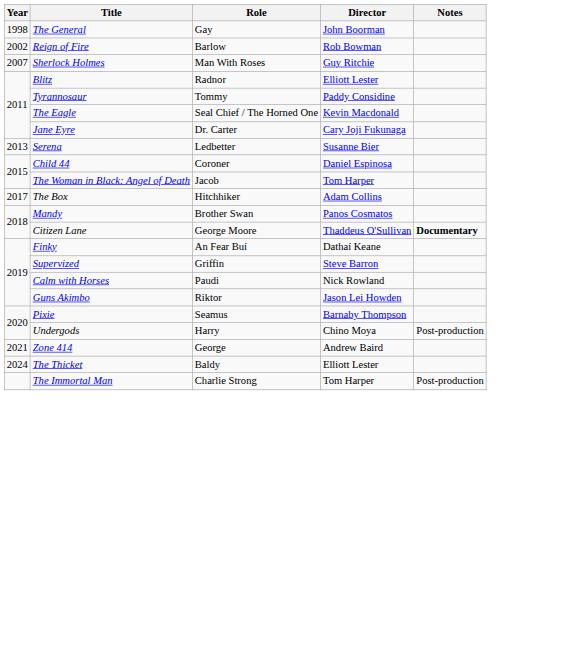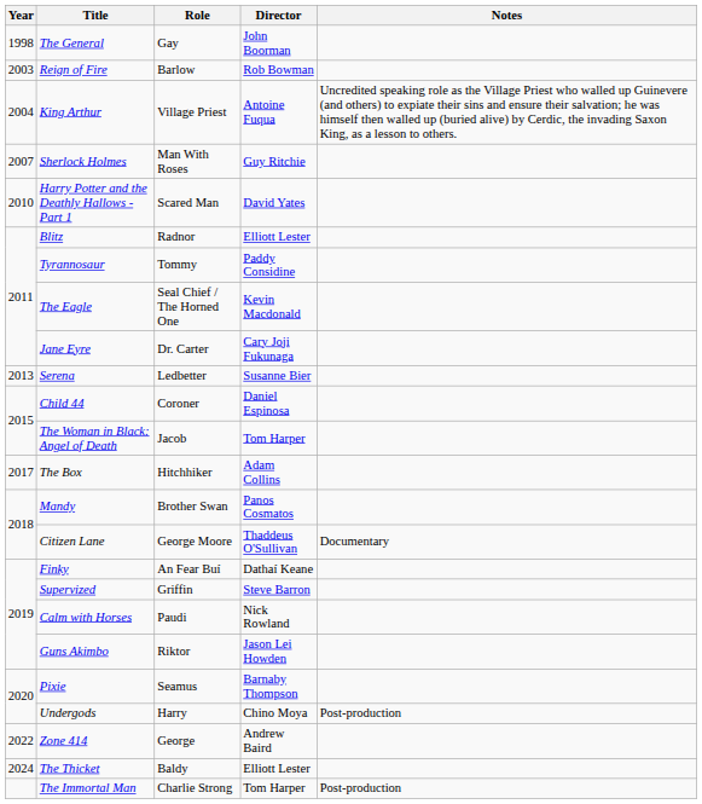 <table class="wikitable">
 <tr>
 <th>Year</th>
 <th>Title</th>
 <th>Role</th>
 <th>Director</th>
 <th>Notes</th>
 </tr>
 <tr>
 <td>1998</td>
 <td><em><a href='#'>The General</a></em></td>
 <td>Gay</td>
 <td><a href='#'>John Boorman</a></td>
 <td></td>
 </tr>
 <tr>
-<td>2002</td>
+<td>2003</td>
 <td><em><a href='#'>Reign of Fire</a></em></td>
 <td>Barlow</td>
 <td><a href='#'>Rob Bowman</a></td>
 <td></td>
 </tr>
 <tr>
+<td>2004</td>
+<td><em><a href='#'>King Arthur</a></em></td>
+<td>Village Priest</td>
+<td><a href='#'>Antoine Fuqua</a></td>
+<td>Uncredited speaking role as the Village Priest who walled up Guinevere (and others) to expiate their sins and ensure their salvation; he was himself then walled up (buried alive) by Cerdic, the invading Saxon King, as a lesson to others.</td>
+</tr>
+<tr>
 <td>2007</td>
 <td><em><a href='#'>Sherlock Holmes</a></em></td>
 <td>Man With Roses</td>
 <td><a href='#'>Guy Ritchie</a></td>
+<td></td>
+</tr>
+<tr>
+<td>2010</td>
+<td><em><a href='#'>Harry Potter and the Deathly Hallows - Part 1</a></em></td>
+<td>Scared Man</td>
+<td><a href='#'>David Yates</a></td>
 <td></td>
 </tr>
 <tr>
 <td rowspan="4">2011</td>
 <td><em><a href='#'>Blitz</a></em></td>
 <td>Radnor</td>
 <td><a href='#'>Elliott Lester</a></td>
 <td></td>
 </tr>
 <tr>
 <td><em><a href='#'>Tyrannosaur</a></em></td>
 <td>Tommy</td>
 <td><a href='#'>Paddy Considine</a></td>
 <td></td>
 </tr>
 <tr>
 <td><em><a href='#'>The Eagle</a></em></td>
 <td>Seal Chief / The Horned One</td>
 <td><a href='#'>Kevin Macdonald</a></td>
 <td></td>
 </tr>
 <tr>
 <td><em><a href='#'>Jane Eyre</a></em></td>
 <td>Dr. Carter</td>
 <td><a href='#'>Cary Joji Fukunaga</a></td>
 <td></td>
 </tr>
 <tr>
 <td>2013</td>
 <td><em><a href='#'>Serena</a></em></td>
 <td>Ledbetter</td>
 <td><a href='#'>Susanne Bier</a></td>
 <td></td>
 </tr>
 <tr>
 <td rowspan="2">2015</td>
 <td><em><a href='#'>Child 44</a></em></td>
 <td>Coroner</td>
 <td><a href='#'>Daniel Espinosa</a></td>
 <td></td>
 </tr>
 <tr>
 <td><em><a href='#'>The Woman in Black: Angel of Death</a></em></td>
 <td>Jacob</td>
 <td><a href='#'>Tom Harper</a></td>
 </tr>
 <tr>
 <td>2017</td>
 <td><em>The Box</em></td>
 <td>Hitchhiker</td>
 <td><a href='#'>Adam Collins</a></td>
 <td></td>
 </tr>
 <tr>
 <td rowspan="2">2018</td>
 <td><em><a href='#'>Mandy</a></em></td>
 <td>Brother Swan</td>
 <td><a href='#'>Panos Cosmatos</a></td>
 <td></td>
 </tr>
 <tr>
 <td><em>Citizen Lane</em></td>
 <td>George Moore</td>
 <td><a href='#'>Thaddeus O'Sullivan</a></td>
-<td><strong>Documentary</strong></td>
+<td>Documentary</td>
 </tr>
 <tr>
 <td rowspan="4">2019</td>
 <td><em><a href='#'>Finky</a></em></td>
 <td>An Fear Buí</td>
 <td>Dathaí Keane</td>
 <td></td>
 </tr>
 <tr>
 <td><em><a href='#'>Supervized</a></em></td>
 <td>Griffin</td>
 <td><a href='#'>Steve Barron</a></td>
 <td></td>
 </tr>
 <tr>
 <td><em><a href='#'>Calm with Horses</a></em></td>
 <td>Paudi</td>
 <td>Nick Rowland</td>
 <td></td>
 </tr>
 <tr>
 <td><em><a href='#'>Guns Akimbo</a></em></td>
 <td>Riktor</td>
 <td><a href='#'>Jason Lei Howden</a></td>
 <td></td>
 </tr>
 <tr>
 <td rowspan="2">2020</td>
 <td><em><a href='#'>Pixie</a></em></td>
 <td>Seamus</td>
 <td><a href='#'>Barnaby Thompson</a></td>
 <td></td>
 </tr>
 <tr>
 <td><em>Undergods</em></td>
 <td>Harry</td>
 <td>Chino Moya</td>
 <td>Post-production</td>
 </tr>
 <tr>
-<td>2021</td>
+<td>2022</td>
 <td><em><a href='#'>Zone 414</a></em></td>
 <td>George</td>
 <td>Andrew Baird</td>
 <td></td>
 </tr>
 <tr>
 <td>2024</td>
 <td><em><a href='#'>The Thicket</a></em></td>
 <td>Baldy</td>
 <td>Elliott Lester</td>
 <td></td>
 </tr>
 <tr>
 <td></td>
 <td><em><a href='#'>The Immortal Man</a></em></td>
 <td>Charlie Strong</td>
 <td>Tom Harper</td>
 <td>Post-production</td>
 </tr>
 </table>
